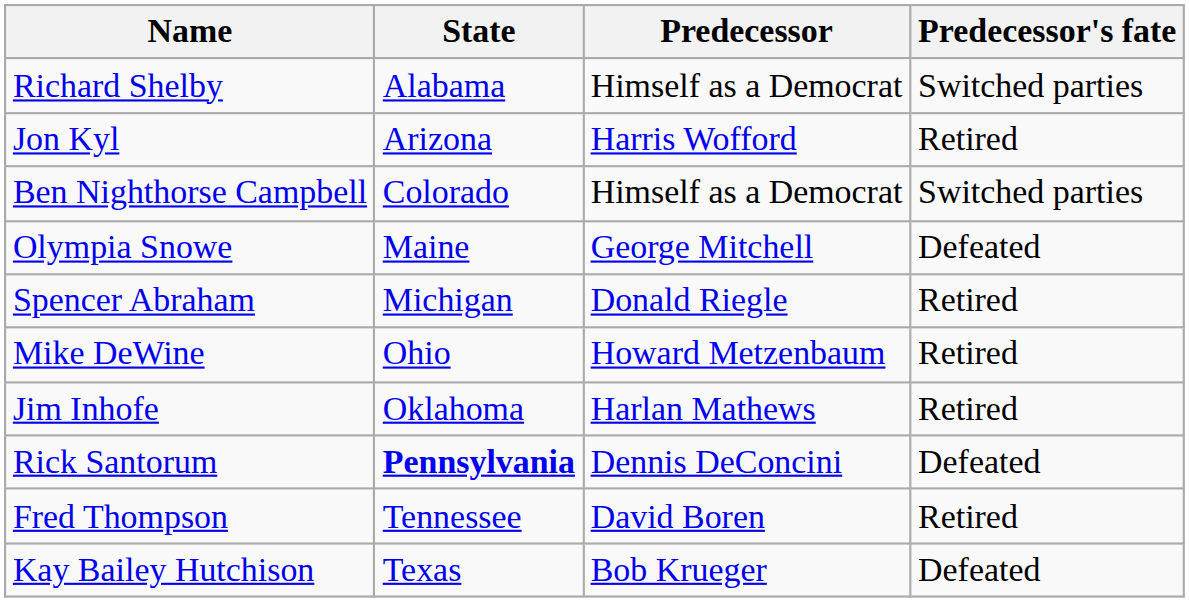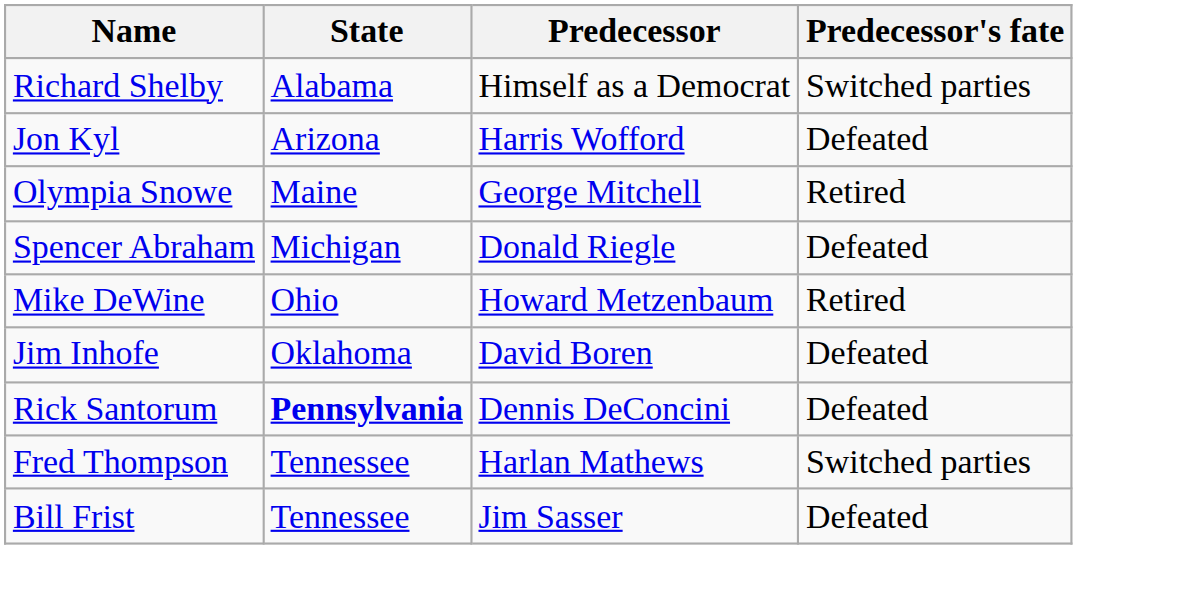 <table class="wikitable">
 <tr>
 <th rowspan=1>Name</th>
 <th rowspan=1>State</th>
 <th rowspan=1>Predecessor</th>
 <th rowspan=1>Predecessor's fate</th>
 </tr>
 <tr>
 <td><a href='#'>Richard Shelby</a></td>
 <td><a href='#'>Alabama</a></td>
 <td>Himself as a Democrat</td>
 <td>Switched parties</td>
 </tr>
 <tr>
 <td><a href='#'>Jon Kyl</a></td>
 <td><a href='#'>Arizona</a></td>
 <td><a href='#'>Harris Wofford</a></td>
-<td>Retired</td>
-</tr>
-<tr>
-<td><a href='#'>Ben Nighthorse Campbell</a></td>
-<td><a href='#'>Colorado</a></td>
-<td>Himself as a Democrat</td>
-<td>Switched parties</td>
+<td>Defeated</td>
 </tr>
 <tr>
 <td><a href='#'>Olympia Snowe</a></td>
 <td><a href='#'>Maine</a></td>
 <td><a href='#'>George Mitchell</a></td>
-<td>Defeated</td>
+<td>Retired</td>
 </tr>
 <tr>
 <td><a href='#'>Spencer Abraham</a></td>
 <td><a href='#'>Michigan</a></td>
 <td><a href='#'>Donald Riegle</a></td>
-<td>Retired</td>
+<td>Defeated</td>
 </tr>
 <tr>
 <td><a href='#'>Mike DeWine</a></td>
 <td><a href='#'>Ohio</a></td>
 <td><a href='#'>Howard Metzenbaum</a></td>
 <td>Retired</td>
 </tr>
 <tr>
 <td><a href='#'>Jim Inhofe</a></td>
 <td><a href='#'>Oklahoma</a></td>
-<td><a href='#'>Harlan Mathews</a></td>
-<td>Retired</td>
+<td><a href='#'>David Boren</a></td>
+<td>Defeated</td>
 </tr>
 <tr>
 <td><a href='#'>Rick Santorum</a></td>
 <td><strong><a href='#'>Pennsylvania</a></strong></td>
 <td><a href='#'>Dennis DeConcini</a></td>
 <td>Defeated</td>
 </tr>
 <tr>
 <td><a href='#'>Fred Thompson</a></td>
 <td><a href='#'>Tennessee</a></td>
-<td><a href='#'>David Boren</a></td>
-<td>Retired</td>
+<td><a href='#'>Harlan Mathews</a></td>
+<td>Switched parties</td>
 </tr>
 <tr>
-<td><a href='#'>Kay Bailey Hutchison</a></td>
-<td><a href='#'>Texas</a></td>
-<td><a href='#'>Bob Krueger</a></td>
+<td><a href='#'>Bill Frist</a></td>
+<td><a href='#'>Tennessee</a></td>
+<td><a href='#'>Jim Sasser</a></td>
 <td>Defeated</td>
 </tr>
 </table>
